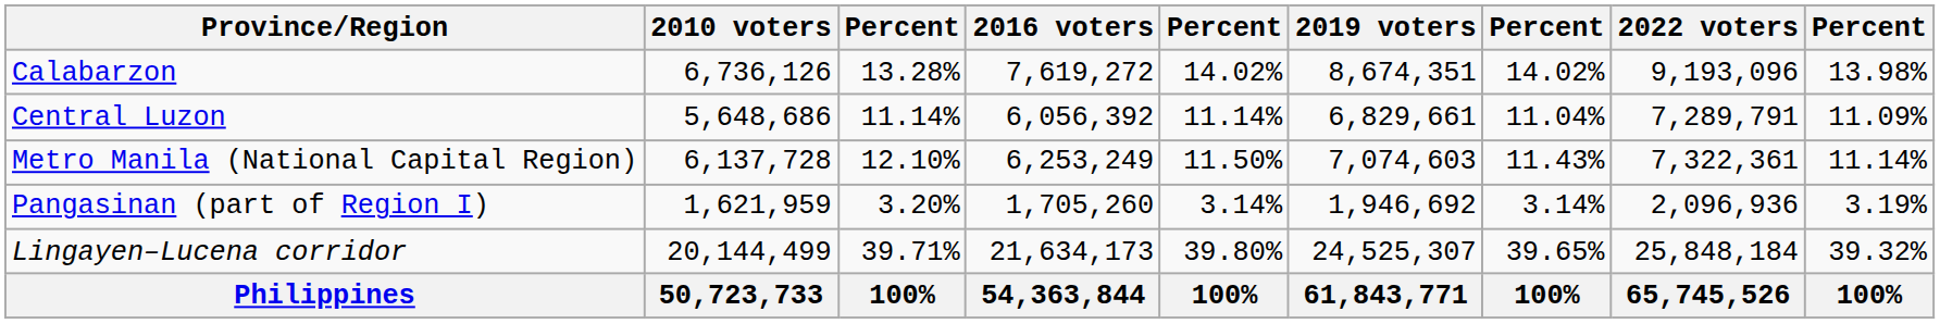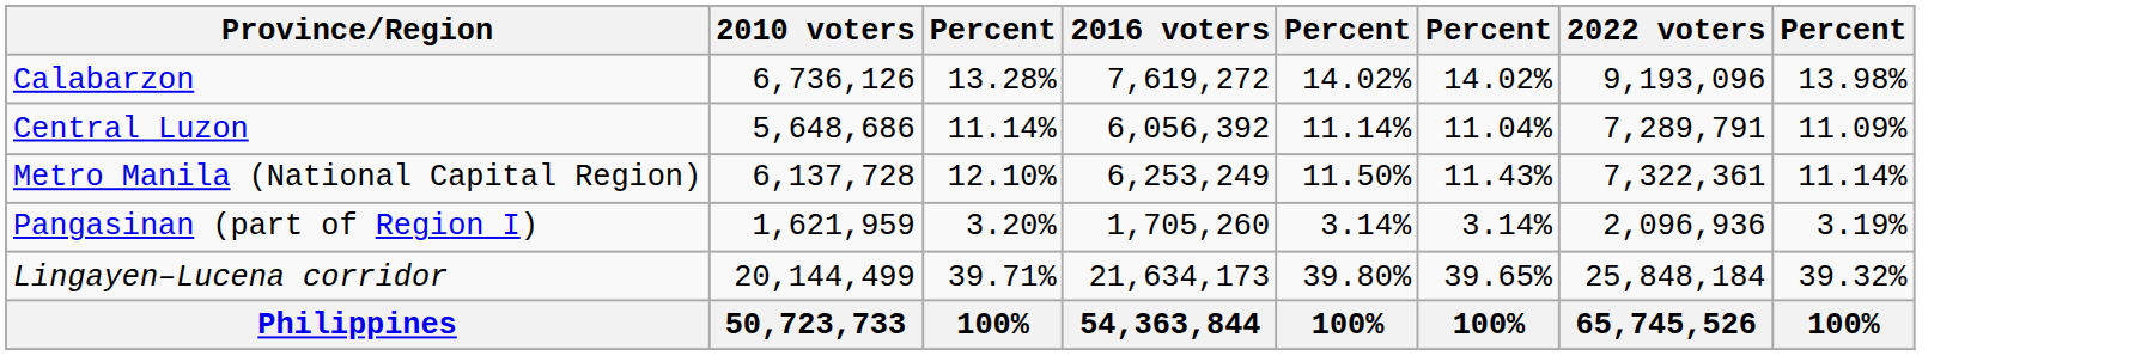 <table class="wikitable" style="text-align:right;">
 <tr>
 <th>Province/Region</th>
 <th>2010 voters</th>
 <th>Percent</th>
 <th>2016 voters</th>
 <th>Percent</th>
-<th>2019 voters</th>
 <th>Percent</th>
 <th>2022 voters</th>
 <th>Percent</th>
 </tr>
 <tr>
 <td align="left"><a href='#'>Calabarzon</a></td>
 <td>6,736,126</td>
 <td>13.28%</td>
 <td>7,619,272</td>
 <td>14.02%</td>
-<td>8,674,351</td>
 <td>14.02%</td>
 <td>9,193,096</td>
 <td>13.98%</td>
 </tr>
 <tr>
 <td align="left"><a href='#'>Central Luzon</a></td>
 <td>5,648,686</td>
 <td>11.14%</td>
 <td>6,056,392</td>
 <td>11.14%</td>
-<td>6,829,661</td>
 <td>11.04%</td>
 <td>7,289,791</td>
 <td>11.09%</td>
 </tr>
 <tr>
 <td align="left"><a href='#'>Metro Manila</a> (National Capital Region)</td>
 <td>6,137,728</td>
 <td>12.10%</td>
 <td>6,253,249</td>
 <td>11.50%</td>
-<td>7,074,603</td>
 <td>11.43%</td>
 <td>7,322,361</td>
 <td>11.14%</td>
 </tr>
 <tr>
 <td align="left"><a href='#'>Pangasinan</a> (part of <a href='#'>Region I</a>)</td>
 <td>1,621,959</td>
 <td>3.20%</td>
 <td>1,705,260</td>
 <td>3.14%</td>
-<td>1,946,692</td>
 <td>3.14%</td>
 <td>2,096,936</td>
 <td>3.19%</td>
 </tr>
 <tr>
 <td align="left"><em>Lingayen–Lucena corridor</em></td>
 <td>20,144,499</td>
 <td>39.71%</td>
 <td>21,634,173</td>
 <td>39.80%</td>
-<td>24,525,307</td>
 <td>39.65%</td>
 <td>25,848,184</td>
 <td>39.32%</td>
 </tr>
 <tr>
 <th><a href='#'>Philippines</a></th>
 <th>50,723,733</th>
 <th>100%</th>
 <th>54,363,844</th>
 <th>100%</th>
-<th>61,843,771</th>
 <th>100%</th>
 <th>65,745,526</th>
 <th>100%</th>
 </tr>
 </table>
